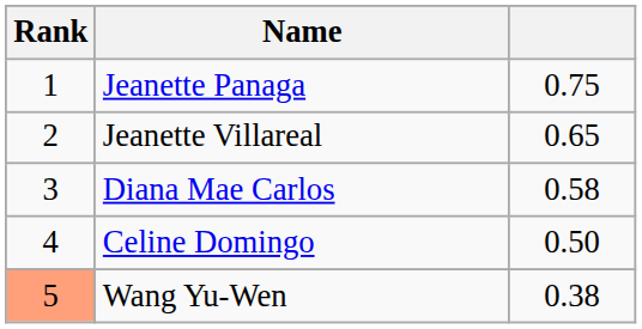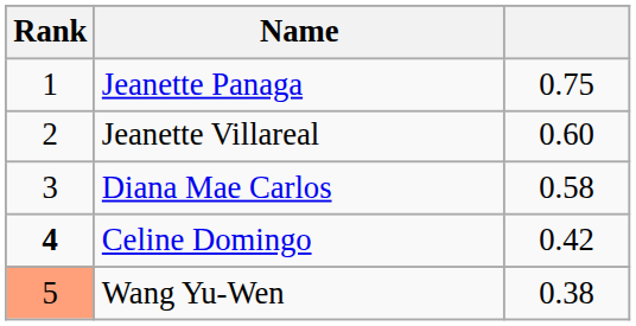 <table class="wikitable" style="font-size:90%">
 <tr>
 <th width=30>Rank</th>
 <th width=180>Name</th>
 <th width=50></th>
 </tr>
 <tr>
 <td align=center>1</td>
 <td><a href='#'>Jeanette Panaga</a></td>
 <td align=center>0.75</td>
 </tr>
 <tr>
 <td align=center>2</td>
 <td>Jeanette Villareal</td>
-<td align=center>0.65</td>
+<td align=center>0.60</td>
 </tr>
 <tr>
 <td align=center>3</td>
 <td><a href='#'>Diana Mae Carlos</a></td>
 <td align=center>0.58</td>
 </tr>
 <tr>
-<td align=center>4</td>
+<td align=center><strong>4</strong></td>
 <td><a href='#'>Celine Domingo</a></td>
-<td align=center>0.50</td>
+<td align=center>0.42</td>
 </tr>
 <tr>
 <td align=center style="background: lightsalmon;">5</td>
 <td>Wang Yu-Wen</td>
 <td align=center>0.38</td>
 </tr>
 </table>
